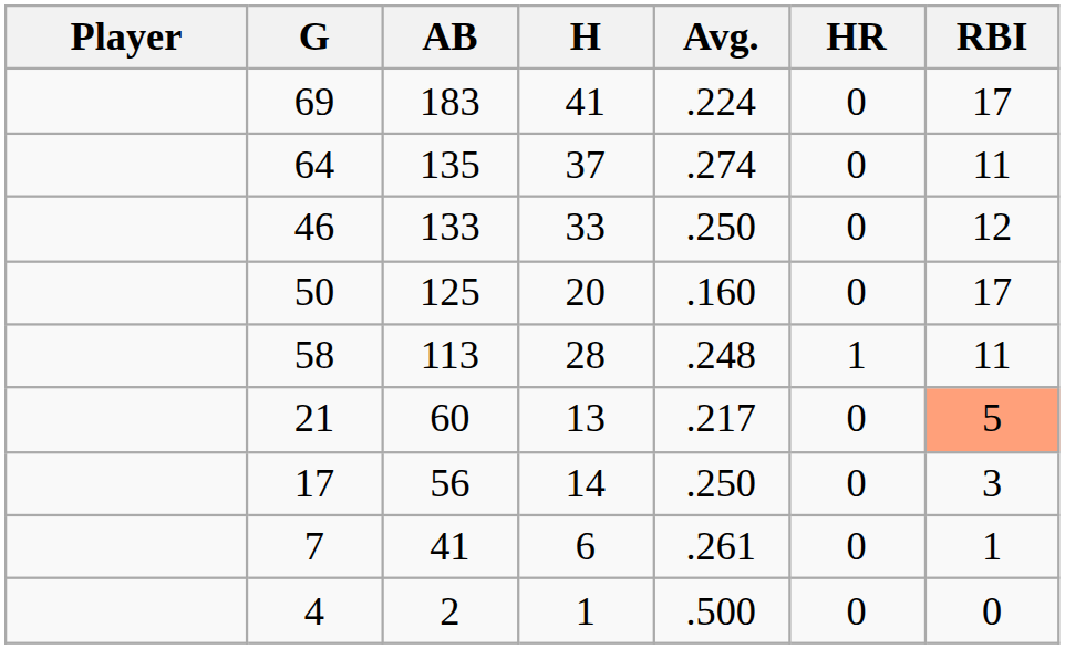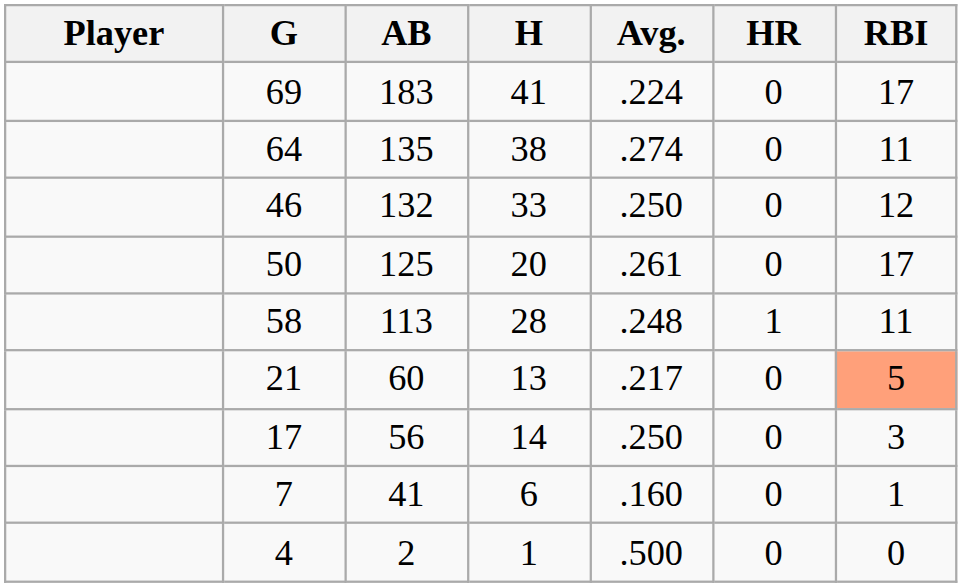 <table class="wikitable sortable">
 <tr>
 <th bgcolor="#DDDDFF" width="16%">Player</th>
 <th bgcolor="#DDDDFF" width="9%">G</th>
 <th bgcolor="#DDDDFF" width="9%">AB</th>
 <th bgcolor="#DDDDFF" width="9%">H</th>
 <th bgcolor="#DDDDFF" width="9%">Avg.</th>
 <th bgcolor="#DDDDFF" width="9%">HR</th>
 <th bgcolor="#DDDDFF" width="9%">RBI</th>
 </tr>
 <tr align="center">
 <td></td>
 <td>69</td>
 <td>183</td>
 <td>41</td>
 <td>.224</td>
 <td>0</td>
 <td>17</td>
 </tr>
 <tr align="center">
 <td></td>
 <td>64</td>
 <td>135</td>
-<td>37</td>
+<td>38</td>
 <td>.274</td>
 <td>0</td>
 <td>11</td>
 </tr>
 <tr align="center">
 <td></td>
 <td>46</td>
-<td>133</td>
+<td>132</td>
 <td>33</td>
 <td>.250</td>
 <td>0</td>
 <td>12</td>
 </tr>
 <tr align=center>
 <td></td>
 <td>50</td>
 <td>125</td>
 <td>20</td>
-<td>.160</td>
+<td>.261</td>
 <td>0</td>
 <td>17</td>
 </tr>
 <tr align="center">
 <td></td>
 <td>58</td>
 <td>113</td>
 <td>28</td>
 <td>.248</td>
 <td>1</td>
 <td>11</td>
 </tr>
 <tr align="center">
 <td></td>
 <td>21</td>
 <td>60</td>
 <td>13</td>
 <td>.217</td>
 <td>0</td>
 <td style="background: lightsalmon;">5</td>
 </tr>
 <tr align="center">
 <td></td>
 <td>17</td>
 <td>56</td>
 <td>14</td>
 <td>.250</td>
 <td>0</td>
 <td>3</td>
 </tr>
 <tr align="center">
 <td></td>
 <td>7</td>
 <td>41</td>
 <td>6</td>
-<td>.261</td>
+<td>.160</td>
 <td>0</td>
 <td>1</td>
 </tr>
 <tr align="center">
 <td></td>
 <td>4</td>
 <td>2</td>
 <td>1</td>
 <td>.500</td>
 <td>0</td>
 <td>0</td>
 </tr>
 </table>
